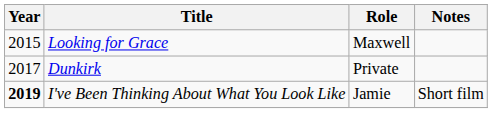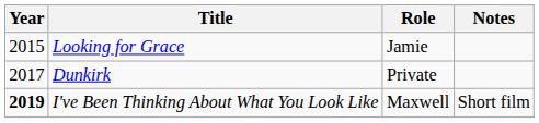 <table class="wikitable">
 <tr>
 <th>Year</th>
 <th>Title</th>
 <th>Role</th>
 <th>Notes</th>
 </tr>
 <tr>
 <td rowspan="1">2015</td>
 <td><em><a href='#'>Looking for Grace</a></em></td>
-<td>Maxwell</td>
+<td>Jamie</td>
 <td></td>
 </tr>
 <tr>
 <td>2017</td>
 <td><em><a href='#'>Dunkirk</a></em></td>
 <td>Private</td>
 <td></td>
 </tr>
 <tr>
 <td><strong>2019</strong></td>
 <td><em>I've Been Thinking About What You Look Like</em></td>
-<td>Jamie</td>
+<td>Maxwell</td>
 <td>Short film</td>
 </tr>
 <tr>
 </tr>
 </table>
